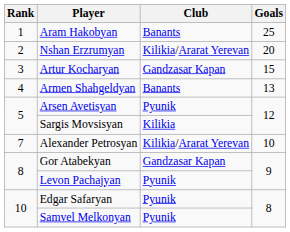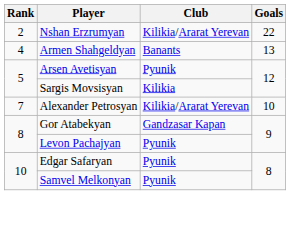 <table class="wikitable" style="text-align:center">
 <tr>
 <th>Rank</th>
 <th>Player</th>
 <th>Club</th>
 <th>Goals</th>
 </tr>
 <tr>
-<td>1</td>
-<td align="left"> <a href='#'>Aram Hakobyan</a></td>
-<td align="left"><a href='#'>Banants</a></td>
-<td>25</td>
-</tr>
-<tr>
 <td>2</td>
 <td align="left"> <a href='#'>Nshan Erzrumyan</a></td>
 <td align="left"><a href='#'>Kilikia</a>/<a href='#'>Ararat Yerevan</a></td>
-<td>20</td>
-</tr>
-<tr>
-<td>3</td>
-<td align="left"> <a href='#'>Artur Kocharyan</a></td>
-<td align="left"><a href='#'>Gandzasar Kapan</a></td>
-<td>15</td>
+<td>22</td>
 </tr>
 <tr>
 <td>4</td>
 <td align="left"> <a href='#'>Armen Shahgeldyan</a></td>
 <td align="left"><a href='#'>Banants</a></td>
 <td>13</td>
 </tr>
 <tr>
 <td rowspan="2">5</td>
 <td align="left"> <a href='#'>Arsen Avetisyan</a></td>
 <td align="left"><a href='#'>Pyunik</a></td>
 <td rowspan="2">12</td>
 </tr>
 <tr>
 <td align="left"> Sargis Movsisyan</td>
 <td align="left"><a href='#'>Kilikia</a></td>
 </tr>
 <tr>
 <td>7</td>
 <td align="left"> Alexander Petrosyan</td>
 <td align="left"><a href='#'>Kilikia</a>/<a href='#'>Ararat Yerevan</a></td>
 <td>10</td>
 </tr>
 <tr>
 <td rowspan="2">8</td>
 <td align="left"> Gor Atabekyan</td>
 <td align="left"><a href='#'>Gandzasar Kapan</a></td>
 <td rowspan="2">9</td>
 </tr>
 <tr>
 <td align="left"> <a href='#'>Levon Pachajyan</a></td>
 <td align="left"><a href='#'>Pyunik</a></td>
 </tr>
 <tr>
 <td rowspan="2">10</td>
 <td align="left"> Edgar Safaryan</td>
 <td align="left"><a href='#'>Pyunik</a></td>
 <td rowspan="2">8</td>
 </tr>
 <tr>
 <td align="left"> <a href='#'>Samvel Melkonyan</a></td>
 <td align="left"><a href='#'>Pyunik</a></td>
 </tr>
 </table>
